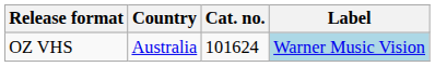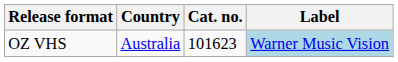 <table class="wikitable">
 <tr>
 <th>Release format</th>
 <th>Country</th>
 <th>Cat. no.</th>
 <th>Label</th>
 </tr>
 <tr>
 <td>OZ VHS</td>
 <td><a href='#'>Australia</a></td>
-<td>101624</td>
+<td>101623</td>
 <td style="background: lightblue;"><a href='#'>Warner Music Vision</a></td>
 </tr>
 </table>
